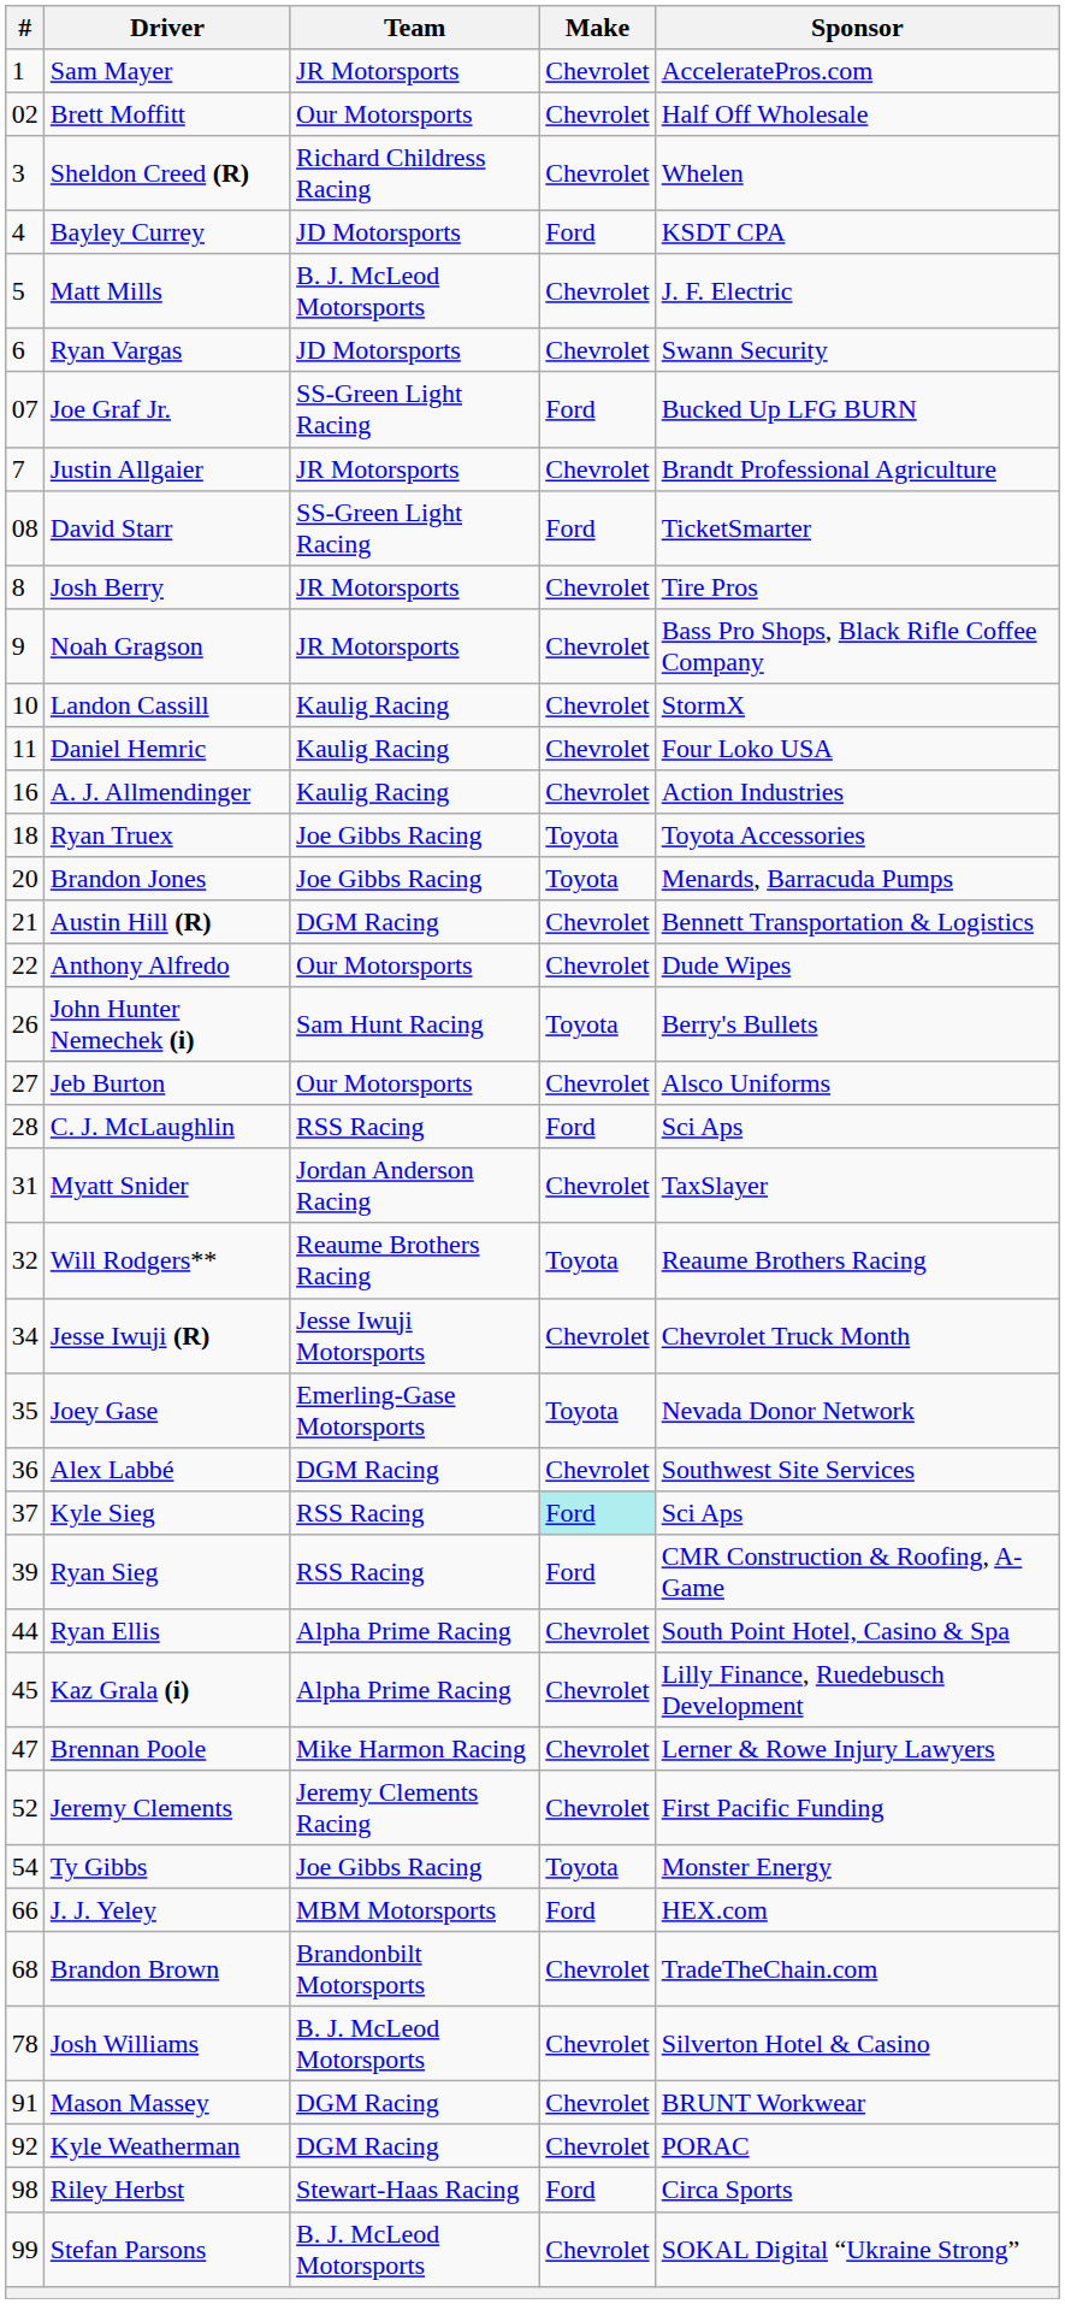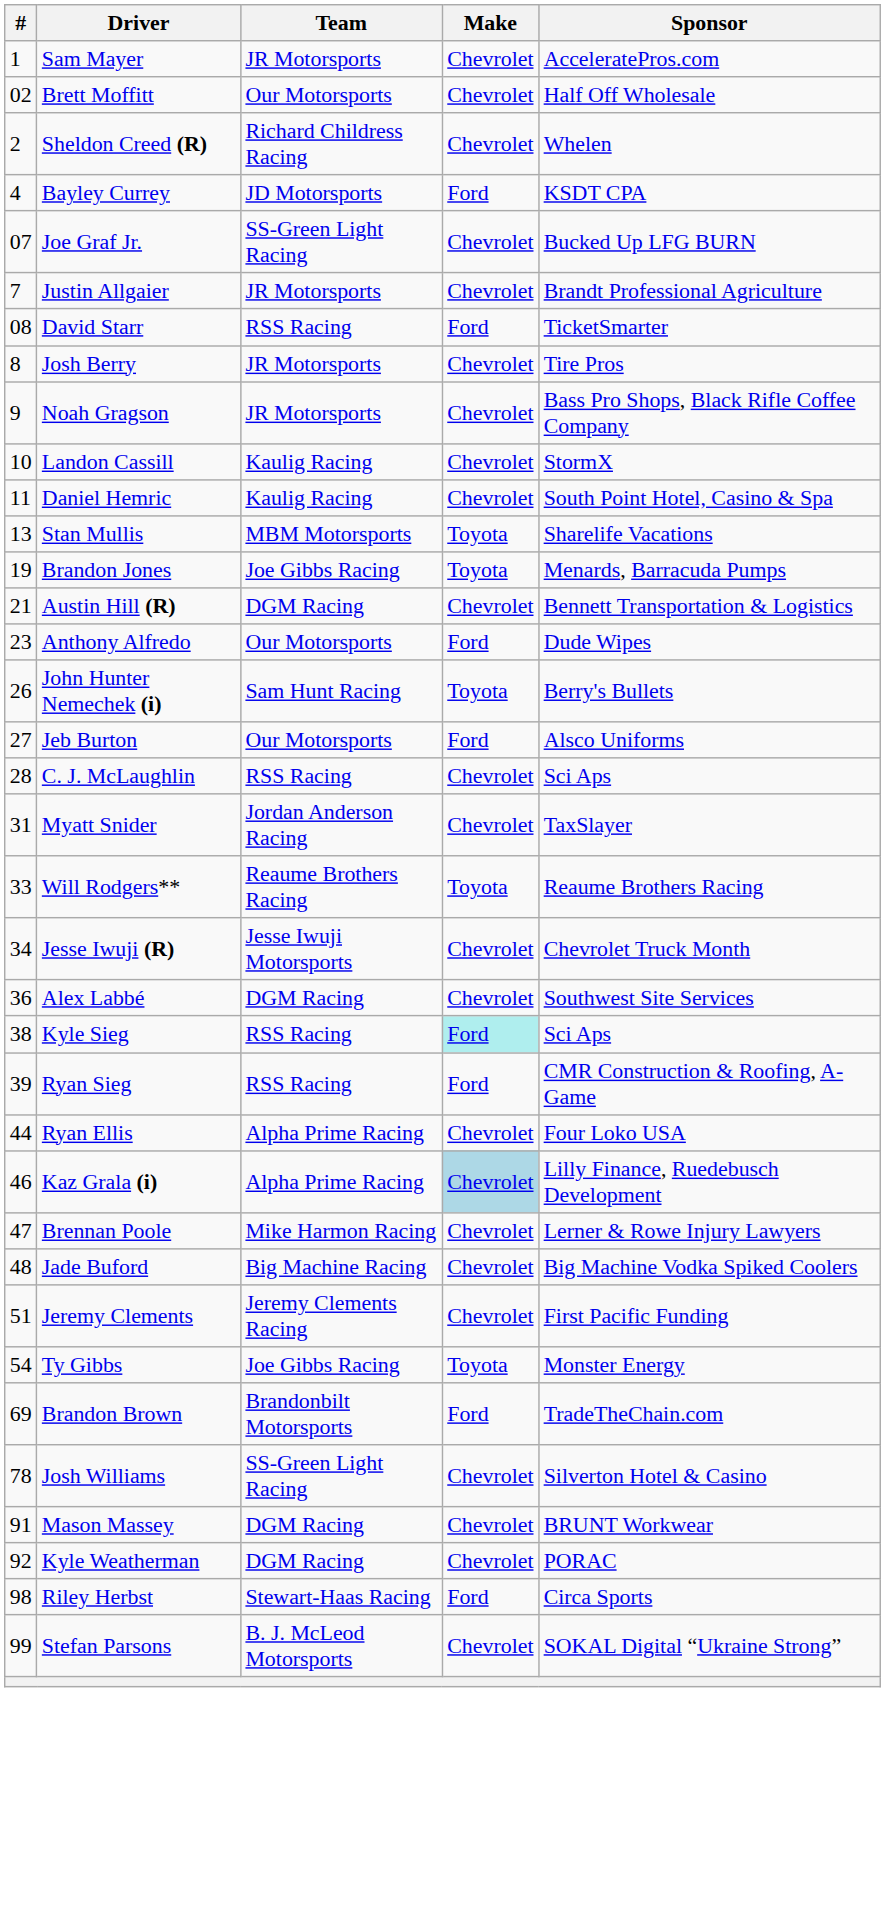 <table class="wikitable" style="font-size: 95%;">
 <tr>
 <th>#</th>
 <th>Driver</th>
 <th>Team</th>
 <th>Make</th>
 <th>Sponsor</th>
 </tr>
 <tr>
 <td>1</td>
 <td><a href='#'>Sam Mayer</a></td>
 <td><a href='#'>JR Motorsports</a></td>
 <td><a href='#'>Chevrolet</a></td>
 <td><a href='#'>AcceleratePros.com</a></td>
 </tr>
 <tr>
 <td>02</td>
 <td><a href='#'>Brett Moffitt</a></td>
 <td><a href='#'>Our Motorsports</a></td>
 <td><a href='#'>Chevrolet</a></td>
 <td><a href='#'>Half Off Wholesale</a></td>
 </tr>
 <tr>
-<td>3</td>
+<td>2</td>
 <td><a href='#'>Sheldon Creed</a> <strong>(R)</strong></td>
 <td><a href='#'>Richard Childress Racing</a></td>
 <td><a href='#'>Chevrolet</a></td>
 <td><a href='#'>Whelen</a></td>
 </tr>
 <tr>
 <td>4</td>
 <td><a href='#'>Bayley Currey</a></td>
 <td><a href='#'>JD Motorsports</a></td>
 <td><a href='#'>Ford</a></td>
 <td><a href='#'>KSDT CPA</a></td>
 </tr>
 <tr>
-<td>5</td>
-<td><a href='#'>Matt Mills</a></td>
-<td><a href='#'>B. J. McLeod Motorsports</a></td>
-<td><a href='#'>Chevrolet</a></td>
-<td><a href='#'>J. F. Electric</a></td>
-</tr>
-<tr>
-<td>6</td>
-<td><a href='#'>Ryan Vargas</a></td>
-<td><a href='#'>JD Motorsports</a></td>
-<td><a href='#'>Chevrolet</a></td>
-<td><a href='#'>Swann Security</a></td>
-</tr>
-<tr>
 <td>07</td>
 <td><a href='#'>Joe Graf Jr.</a></td>
 <td><a href='#'>SS-Green Light Racing</a></td>
-<td><a href='#'>Ford</a></td>
+<td><a href='#'>Chevrolet</a></td>
 <td><a href='#'>Bucked Up LFG BURN</a></td>
 </tr>
 <tr>
 <td>7</td>
 <td><a href='#'>Justin Allgaier</a></td>
 <td><a href='#'>JR Motorsports</a></td>
 <td><a href='#'>Chevrolet</a></td>
 <td><a href='#'>Brandt Professional Agriculture</a></td>
 </tr>
 <tr>
 <td>08</td>
 <td><a href='#'>David Starr</a></td>
-<td><a href='#'>SS-Green Light Racing</a></td>
+<td><a href='#'>RSS Racing</a></td>
 <td><a href='#'>Ford</a></td>
 <td><a href='#'>TicketSmarter</a></td>
 </tr>
 <tr>
 <td>8</td>
 <td><a href='#'>Josh Berry</a></td>
 <td><a href='#'>JR Motorsports</a></td>
 <td><a href='#'>Chevrolet</a></td>
 <td><a href='#'>Tire Pros</a></td>
 </tr>
 <tr>
 <td>9</td>
 <td><a href='#'>Noah Gragson</a></td>
 <td><a href='#'>JR Motorsports</a></td>
 <td><a href='#'>Chevrolet</a></td>
 <td><a href='#'>Bass Pro Shops</a>, <a href='#'>Black Rifle Coffee Company</a></td>
 </tr>
 <tr>
 <td>10</td>
 <td><a href='#'>Landon Cassill</a></td>
 <td><a href='#'>Kaulig Racing</a></td>
 <td><a href='#'>Chevrolet</a></td>
 <td><a href='#'>StormX</a></td>
 </tr>
 <tr>
 <td>11</td>
 <td><a href='#'>Daniel Hemric</a></td>
 <td><a href='#'>Kaulig Racing</a></td>
 <td><a href='#'>Chevrolet</a></td>
-<td><a href='#'>Four Loko USA</a></td>
+<td><a href='#'>South Point Hotel, Casino & Spa</a></td>
 </tr>
 <tr>
-<td>16</td>
-<td><a href='#'>A. J. Allmendinger</a></td>
-<td><a href='#'>Kaulig Racing</a></td>
-<td><a href='#'>Chevrolet</a></td>
-<td><a href='#'>Action Industries</a></td>
+<td>13</td>
+<td><a href='#'>Stan Mullis</a></td>
+<td><a href='#'>MBM Motorsports</a></td>
+<td><a href='#'>Toyota</a></td>
+<td><a href='#'>Sharelife Vacations</a></td>
 </tr>
 <tr>
-<td>18</td>
-<td><a href='#'>Ryan Truex</a></td>
-<td><a href='#'>Joe Gibbs Racing</a></td>
-<td><a href='#'>Toyota</a></td>
-<td><a href='#'>Toyota Accessories</a></td>
-</tr>
-<tr>
-<td>20</td>
+<td>19</td>
 <td><a href='#'>Brandon Jones</a></td>
 <td><a href='#'>Joe Gibbs Racing</a></td>
 <td><a href='#'>Toyota</a></td>
 <td><a href='#'>Menards</a>, <a href='#'>Barracuda Pumps</a></td>
 </tr>
 <tr>
 <td>21</td>
 <td><a href='#'>Austin Hill</a> <strong>(R)</strong></td>
 <td><a href='#'>DGM Racing</a></td>
 <td><a href='#'>Chevrolet</a></td>
 <td><a href='#'>Bennett Transportation & Logistics</a></td>
 </tr>
 <tr>
-<td>22</td>
+<td>23</td>
 <td><a href='#'>Anthony Alfredo</a></td>
 <td><a href='#'>Our Motorsports</a></td>
-<td><a href='#'>Chevrolet</a></td>
+<td><a href='#'>Ford</a></td>
 <td><a href='#'>Dude Wipes</a></td>
 </tr>
 <tr>
 <td>26</td>
 <td><a href='#'>John Hunter Nemechek</a> <strong>(i)</strong></td>
 <td><a href='#'>Sam Hunt Racing</a></td>
 <td><a href='#'>Toyota</a></td>
 <td><a href='#'>Berry's Bullets</a></td>
 </tr>
 <tr>
 <td>27</td>
 <td><a href='#'>Jeb Burton</a></td>
 <td><a href='#'>Our Motorsports</a></td>
-<td><a href='#'>Chevrolet</a></td>
+<td><a href='#'>Ford</a></td>
 <td><a href='#'>Alsco Uniforms</a></td>
 </tr>
 <tr>
 <td>28</td>
 <td><a href='#'>C. J. McLaughlin</a></td>
 <td><a href='#'>RSS Racing</a></td>
-<td><a href='#'>Ford</a></td>
+<td><a href='#'>Chevrolet</a></td>
 <td><a href='#'>Sci Aps</a></td>
 </tr>
 <tr>
 <td>31</td>
 <td><a href='#'>Myatt Snider</a></td>
 <td><a href='#'>Jordan Anderson Racing</a></td>
 <td><a href='#'>Chevrolet</a></td>
 <td><a href='#'>TaxSlayer</a></td>
 </tr>
 <tr>
-<td>32</td>
+<td>33</td>
 <td><a href='#'>Will Rodgers</a>**</td>
 <td><a href='#'>Reaume Brothers Racing</a></td>
 <td><a href='#'>Toyota</a></td>
 <td><a href='#'>Reaume Brothers Racing</a></td>
 </tr>
 <tr>
 <td>34</td>
 <td><a href='#'>Jesse Iwuji</a> <strong>(R)</strong></td>
 <td><a href='#'>Jesse Iwuji Motorsports</a></td>
 <td><a href='#'>Chevrolet</a></td>
 <td><a href='#'>Chevrolet Truck Month</a></td>
 </tr>
 <tr>
-<td>35</td>
-<td><a href='#'>Joey Gase</a></td>
-<td><a href='#'>Emerling-Gase Motorsports</a></td>
-<td><a href='#'>Toyota</a></td>
-<td><a href='#'>Nevada Donor Network</a></td>
-</tr>
-<tr>
 <td>36</td>
 <td><a href='#'>Alex Labbé</a></td>
 <td><a href='#'>DGM Racing</a></td>
 <td><a href='#'>Chevrolet</a></td>
 <td><a href='#'>Southwest Site Services</a></td>
 </tr>
 <tr>
-<td>37</td>
+<td>38</td>
 <td><a href='#'>Kyle Sieg</a></td>
 <td><a href='#'>RSS Racing</a></td>
 <td style="background: paleturquoise;"><a href='#'>Ford</a></td>
 <td><a href='#'>Sci Aps</a></td>
 </tr>
 <tr>
 <td>39</td>
 <td><a href='#'>Ryan Sieg</a></td>
 <td><a href='#'>RSS Racing</a></td>
 <td><a href='#'>Ford</a></td>
 <td><a href='#'>CMR Construction & Roofing</a>, <a href='#'>A-Game</a></td>
 </tr>
 <tr>
 <td>44</td>
 <td><a href='#'>Ryan Ellis</a></td>
 <td><a href='#'>Alpha Prime Racing</a></td>
 <td><a href='#'>Chevrolet</a></td>
-<td><a href='#'>South Point Hotel, Casino & Spa</a></td>
+<td><a href='#'>Four Loko USA</a></td>
 </tr>
 <tr>
-<td>45</td>
+<td>46</td>
 <td><a href='#'>Kaz Grala</a> <strong>(i)</strong></td>
 <td><a href='#'>Alpha Prime Racing</a></td>
-<td><a href='#'>Chevrolet</a></td>
+<td style="background: lightblue;"><a href='#'>Chevrolet</a></td>
 <td><a href='#'>Lilly Finance</a>, <a href='#'>Ruedebusch Development</a></td>
 </tr>
 <tr>
 <td>47</td>
 <td><a href='#'>Brennan Poole</a></td>
 <td><a href='#'>Mike Harmon Racing</a></td>
 <td><a href='#'>Chevrolet</a></td>
 <td><a href='#'>Lerner & Rowe Injury Lawyers</a></td>
 </tr>
 <tr>
-<td>52</td>
+<td>48</td>
+<td><a href='#'>Jade Buford</a></td>
+<td><a href='#'>Big Machine Racing</a></td>
+<td><a href='#'>Chevrolet</a></td>
+<td><a href='#'>Big Machine Vodka Spiked Coolers</a></td>
+</tr>
+<tr>
+<td>51</td>
 <td><a href='#'>Jeremy Clements</a></td>
 <td><a href='#'>Jeremy Clements Racing</a></td>
 <td><a href='#'>Chevrolet</a></td>
 <td><a href='#'>First Pacific Funding</a></td>
 </tr>
 <tr>
 <td>54</td>
 <td><a href='#'>Ty Gibbs</a></td>
 <td><a href='#'>Joe Gibbs Racing</a></td>
 <td><a href='#'>Toyota</a></td>
 <td><a href='#'>Monster Energy</a></td>
 </tr>
 <tr>
-<td>66</td>
-<td><a href='#'>J. J. Yeley</a></td>
-<td><a href='#'>MBM Motorsports</a></td>
-<td><a href='#'>Ford</a></td>
-<td><a href='#'>HEX.com</a></td>
-</tr>
-<tr>
-<td>68</td>
+<td>69</td>
 <td><a href='#'>Brandon Brown</a></td>
 <td><a href='#'>Brandonbilt Motorsports</a></td>
-<td><a href='#'>Chevrolet</a></td>
+<td><a href='#'>Ford</a></td>
 <td><a href='#'>TradeTheChain.com</a></td>
 </tr>
 <tr>
 <td>78</td>
 <td><a href='#'>Josh Williams</a></td>
-<td><a href='#'>B. J. McLeod Motorsports</a></td>
+<td><a href='#'>SS-Green Light Racing</a></td>
 <td><a href='#'>Chevrolet</a></td>
 <td><a href='#'>Silverton Hotel & Casino</a></td>
 </tr>
 <tr>
 <td>91</td>
 <td><a href='#'>Mason Massey</a></td>
 <td><a href='#'>DGM Racing</a></td>
 <td><a href='#'>Chevrolet</a></td>
 <td><a href='#'>BRUNT Workwear</a></td>
 </tr>
 <tr>
 <td>92</td>
 <td><a href='#'>Kyle Weatherman</a></td>
 <td><a href='#'>DGM Racing</a></td>
 <td><a href='#'>Chevrolet</a></td>
 <td><a href='#'>PORAC</a></td>
 </tr>
 <tr>
 <td>98</td>
 <td><a href='#'>Riley Herbst</a></td>
 <td><a href='#'>Stewart-Haas Racing</a></td>
 <td><a href='#'>Ford</a></td>
 <td><a href='#'>Circa Sports</a></td>
 </tr>
 <tr>
 <td>99</td>
 <td><a href='#'>Stefan Parsons</a></td>
 <td><a href='#'>B. J. McLeod Motorsports</a></td>
 <td><a href='#'>Chevrolet</a></td>
 <td><a href='#'>SOKAL Digital</a> “<a href='#'>Ukraine Strong</a>”</td>
 </tr>
 <tr>
 <th colspan="5"></th>
 </tr>
 </table>
